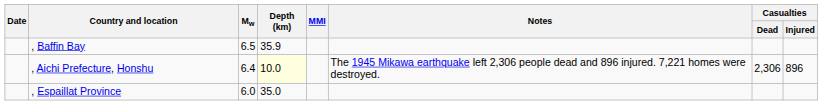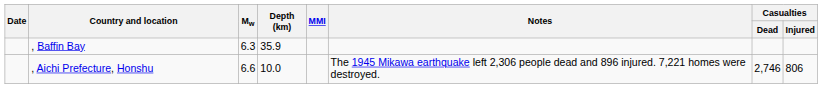 <table class="wikitable sortable sort-under" style="border:1px black; margin-left:1em;">
 <tr>
 <th rowspan="2"><small>Date</small></th>
 <th rowspan="2" style="width: 310px"><small>Country and location</small></th>
 <th rowspan="2"><small>M<sub>w</sub></small></th>
 <th rowspan="2"><small>Depth (km)</small></th>
 <th rowspan="2"><small><a href='#'>MMI</a></small></th>
 <th rowspan="2" class="unsortable"><small>Notes</small></th>
 <th colspan="2"><small>Casualties</small></th>
 </tr>
 <tr>
 <th><small>Dead</small></th>
 <th><small>Injured</small></th>
 </tr>
 <tr>
 <td></td>
 <td>, <a href='#'>Baffin Bay</a></td>
-<td>6.5</td>
+<td>6.3</td>
 <td>35.9</td>
 <td></td>
 <td></td>
 <td></td>
 <td></td>
 </tr>
 <tr>
 <td></td>
 <td>, <a href='#'>Aichi Prefecture</a>, <a href='#'>Honshu</a></td>
-<td>6.4</td>
-<td style="background: lightyellow;">10.0</td>
+<td>6.6</td>
+<td>10.0</td>
 <td></td>
 <td>The <a href='#'>1945 Mikawa earthquake</a> left 2,306 people dead and 896 injured. 7,221 homes were destroyed.</td>
-<td>2,306</td>
-<td>896</td>
-</tr>
-<tr>
-<td></td>
-<td>, <a href='#'>Espaillat Province</a></td>
-<td>6.0</td>
-<td>35.0</td>
-<td></td>
-<td></td>
-<td></td>
-<td></td>
+<td>2,746</td>
+<td>806</td>
 </tr>
 </table>
